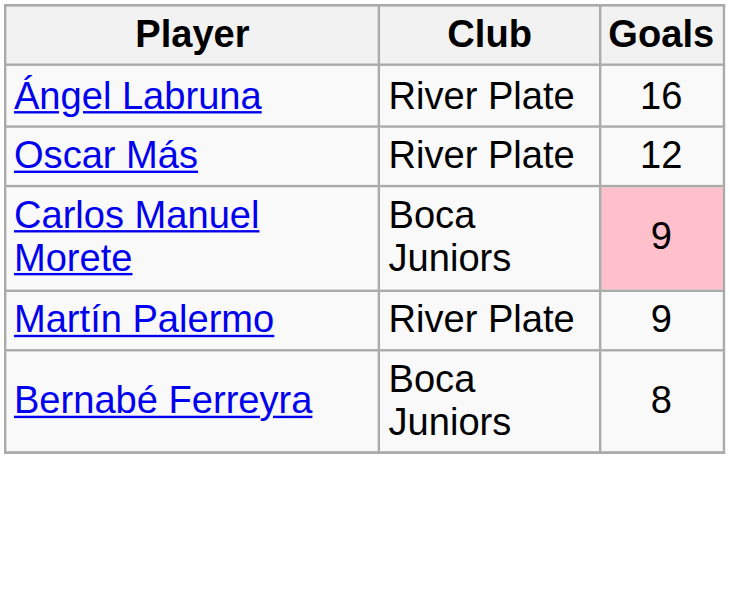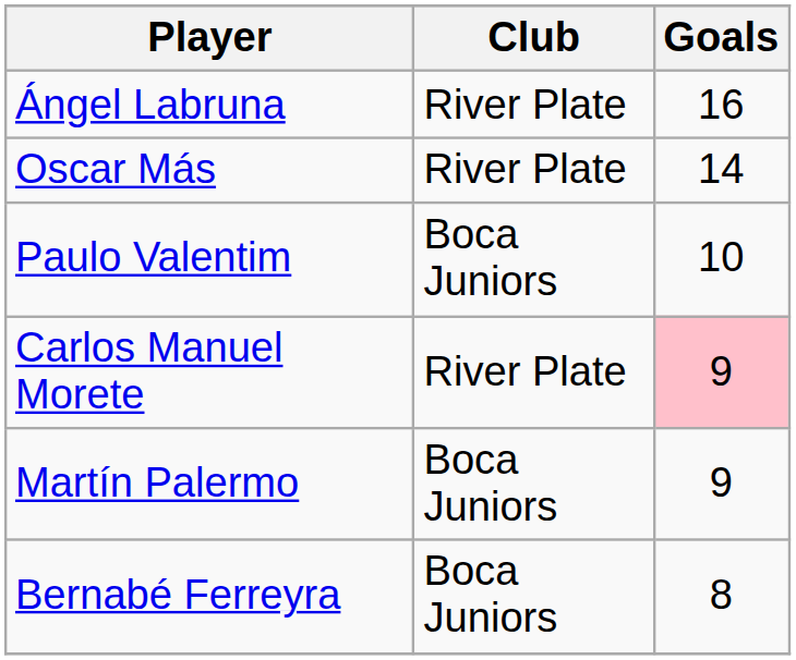 <table class="wikitable">
 <tr>
 </tr>
 <tr>
 <th width=150>Player</th>
 <th width=85>Club</th>
 <th width=30>Goals</th>
 </tr>
 <tr>
 <td><a href='#'>Ángel Labruna</a></td>
 <td>River Plate</td>
 <td align=center>16</td>
 </tr>
 <tr>
 <td><a href='#'>Oscar Más</a></td>
 <td>River Plate</td>
-<td align=center>12</td>
+<td align=center>14</td>
+</tr>
+<tr>
+<td><a href='#'>Paulo Valentim</a></td>
+<td>Boca Juniors</td>
+<td align=center>10</td>
 </tr>
 <tr>
 <td><a href='#'>Carlos Manuel Morete</a></td>
-<td>Boca Juniors</td>
+<td>River Plate</td>
 <td align=center style="background: pink;">9</td>
 </tr>
 <tr>
 <td><a href='#'>Martín Palermo</a></td>
-<td>River Plate</td>
+<td>Boca Juniors</td>
 <td align=center>9</td>
 </tr>
 <tr>
 <td><a href='#'>Bernabé Ferreyra</a></td>
 <td>Boca Juniors</td>
 <td align=center>8</td>
 </tr>
 <tr>
 </tr>
 </table>
